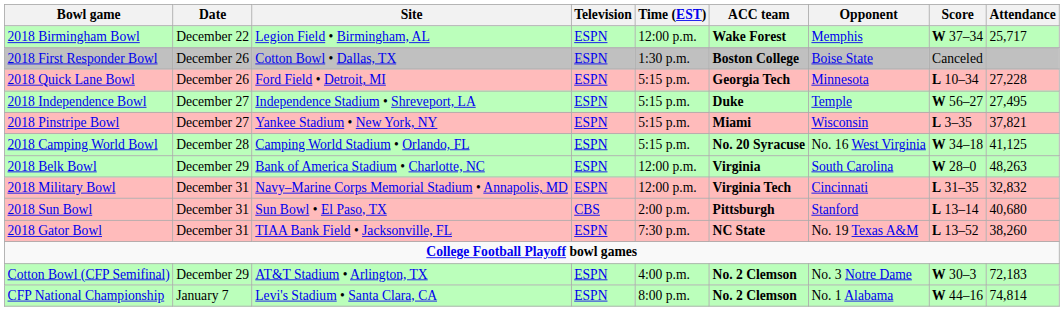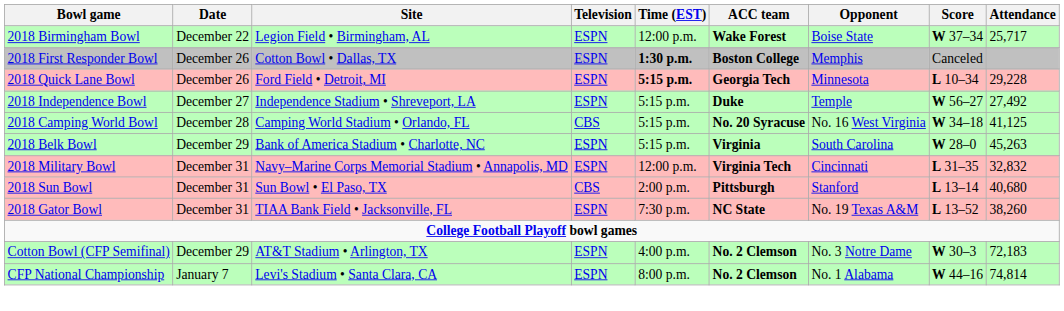 <table class="wikitable">
 <tr>
 <th>Bowl game</th>
 <th>Date</th>
 <th>Site</th>
 <th>Television</th>
 <th>Time (<a href='#'>EST</a>)</th>
 <th>ACC team</th>
 <th>Opponent</th>
 <th>Score</th>
 <th>Attendance</th>
 </tr>
 <tr style="background:#bfb;">
 <td><a href='#'>2018 Birmingham Bowl</a></td>
 <td>December 22</td>
 <td><a href='#'>Legion Field</a> • <a href='#'>Birmingham, AL</a></td>
 <td><a href='#'>ESPN</a></td>
 <td>12:00 p.m.</td>
 <td><strong>Wake Forest</strong></td>
-<td><a href='#'>Memphis</a></td>
+<td><a href='#'>Boise State</a></td>
 <td><strong>W</strong> 37–34</td>
 <td>25,717</td>
 </tr>
 <tr bgcolor="#C0C0C0">
 <td><a href='#'>2018 First Responder Bowl</a></td>
 <td>December 26</td>
 <td><a href='#'>Cotton Bowl</a> • <a href='#'>Dallas, TX</a></td>
 <td><a href='#'>ESPN</a></td>
-<td>1:30 p.m.</td>
+<td><strong>1:30 p.m.</strong></td>
 <td><strong>Boston College</strong></td>
-<td><a href='#'>Boise State</a></td>
+<td><a href='#'>Memphis</a></td>
 <td>Canceled</td>
 <td></td>
 </tr>
 <tr style="background:#fbb;">
 <td><a href='#'>2018 Quick Lane Bowl</a></td>
 <td>December 26</td>
 <td><a href='#'>Ford Field</a> • <a href='#'>Detroit, MI</a></td>
 <td><a href='#'>ESPN</a></td>
-<td>5:15 p.m.</td>
+<td><strong>5:15 p.m.</strong></td>
 <td><strong>Georgia Tech</strong></td>
 <td><a href='#'>Minnesota</a></td>
 <td><strong>L</strong> 10–34</td>
-<td>27,228</td>
+<td>29,228</td>
 </tr>
 <tr style="background:#bfb;">
 <td><a href='#'>2018 Independence Bowl</a></td>
 <td>December 27</td>
 <td><a href='#'>Independence Stadium</a> • <a href='#'>Shreveport, LA</a></td>
 <td><a href='#'>ESPN</a></td>
 <td>5:15 p.m.</td>
 <td><strong>Duke</strong></td>
 <td><a href='#'>Temple</a></td>
 <td><strong>W</strong> 56–27</td>
-<td>27,495</td>
-</tr>
-<tr style="background:#fbb;">
-<td><a href='#'>2018 Pinstripe Bowl</a></td>
-<td>December 27</td>
-<td><a href='#'>Yankee Stadium</a> • <a href='#'>New York, NY</a></td>
-<td><a href='#'>ESPN</a></td>
-<td>5:15 p.m.</td>
-<td><strong>Miami</strong></td>
-<td><a href='#'>Wisconsin</a></td>
-<td><strong>L</strong> 3–35</td>
-<td>37,821</td>
+<td>27,492</td>
 </tr>
 <tr style="background:#bfb;">
 <td><a href='#'>2018 Camping World Bowl</a></td>
 <td>December 28</td>
 <td><a href='#'>Camping World Stadium</a> • <a href='#'>Orlando, FL</a></td>
-<td><a href='#'>ESPN</a></td>
+<td><a href='#'>CBS</a></td>
 <td>5:15 p.m.</td>
 <td><strong>No. 20 Syracuse</strong></td>
 <td>No. 16 <a href='#'>West Virginia</a></td>
 <td><strong>W</strong> 34–18</td>
 <td>41,125</td>
 </tr>
 <tr style="background:#bfb;">
 <td><a href='#'>2018 Belk Bowl</a></td>
 <td>December 29</td>
 <td><a href='#'>Bank of America Stadium</a> • <a href='#'>Charlotte, NC</a></td>
 <td><a href='#'>ESPN</a></td>
-<td>12:00 p.m.</td>
+<td>5:15 p.m.</td>
 <td><strong>Virginia</strong></td>
 <td><a href='#'>South Carolina</a></td>
 <td><strong>W</strong> 28–0</td>
-<td>48,263</td>
+<td>45,263</td>
 </tr>
 <tr style="background:#fbb;">
 <td><a href='#'>2018 Military Bowl</a></td>
 <td>December 31</td>
 <td><a href='#'>Navy–Marine Corps Memorial Stadium</a> • <a href='#'>Annapolis, MD</a></td>
 <td><a href='#'>ESPN</a></td>
 <td>12:00 p.m.</td>
 <td><strong>Virginia Tech</strong></td>
 <td><a href='#'>Cincinnati</a></td>
 <td><strong>L</strong> 31–35</td>
 <td>32,832</td>
 </tr>
 <tr style="background:#fbb;">
 <td><a href='#'>2018 Sun Bowl</a></td>
 <td>December 31</td>
 <td><a href='#'>Sun Bowl</a> • <a href='#'>El Paso, TX</a></td>
 <td><a href='#'>CBS</a></td>
 <td>2:00 p.m.</td>
 <td><strong>Pittsburgh</strong></td>
 <td><a href='#'>Stanford</a></td>
 <td><strong>L</strong> 13–14</td>
 <td>40,680</td>
 </tr>
 <tr style="background:#fbb;">
 <td><a href='#'>2018 Gator Bowl</a></td>
 <td>December 31</td>
 <td><a href='#'>TIAA Bank Field</a> • <a href='#'>Jacksonville, FL</a></td>
 <td><a href='#'>ESPN</a></td>
 <td>7:30 p.m.</td>
 <td><strong>NC State</strong></td>
 <td>No. 19 <a href='#'>Texas A&M</a></td>
 <td><strong>L</strong> 13–52</td>
 <td>38,260</td>
 </tr>
 <tr>
 <td colspan="9" style="text-align:center;"><strong><a href='#'>College Football Playoff</a> bowl games</strong></td>
 </tr>
 <tr style="background:#bfb;">
 <td><a href='#'>Cotton Bowl (CFP Semifinal)</a></td>
 <td>December 29</td>
 <td><a href='#'>AT&T Stadium</a> • <a href='#'>Arlington, TX</a></td>
 <td><a href='#'>ESPN</a></td>
 <td>4:00 p.m.</td>
 <td><strong>No. 2 Clemson</strong></td>
 <td>No. 3 <a href='#'>Notre Dame</a></td>
 <td><strong>W</strong> 30–3</td>
 <td>72,183</td>
 </tr>
 <tr style="background:#bfb;">
 <td><a href='#'>CFP National Championship</a></td>
 <td>January 7</td>
 <td><a href='#'>Levi's Stadium</a> • <a href='#'>Santa Clara, CA</a></td>
 <td><a href='#'>ESPN</a></td>
 <td>8:00 p.m.</td>
 <td><strong>No. 2 Clemson</strong></td>
 <td>No. 1 <a href='#'>Alabama</a></td>
 <td><strong>W</strong> 44–16</td>
 <td>74,814</td>
 </tr>
 </table>
